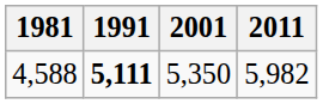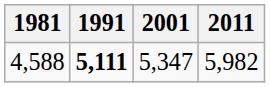 <table class="wikitable">
 <tr>
 <th>1981</th>
 <th>1991</th>
 <th>2001</th>
 <th>2011</th>
 </tr>
 <tr>
 <td>4,588</td>
 <td><strong>5,111</strong></td>
-<td>5,350</td>
+<td>5,347</td>
 <td>5,982</td>
 </tr>
 </table>
